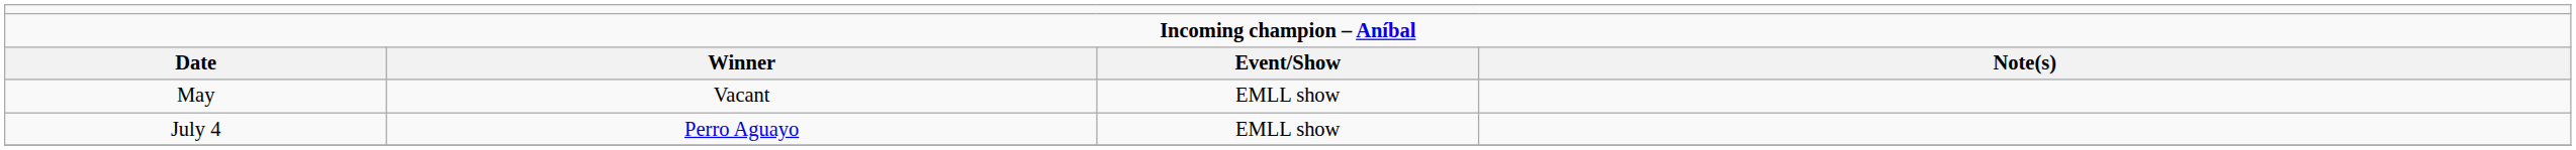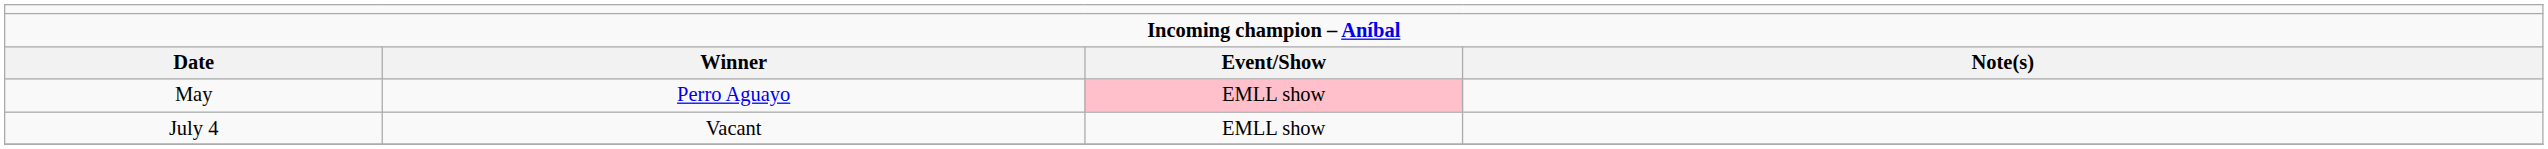 <table class="wikitable" style="text-align:center; width:100%;">
 <tr>
 <td colspan=5></td>
 </tr>
 <tr>
 <td colspan=5><strong>Incoming champion – <a href='#'>Aníbal</a></strong></td>
 </tr>
 <tr>
 <th width=14%>Date</th>
 <th width=26%>Winner</th>
 <th width=14%>Event/Show</th>
 <th width=40%>Note(s)</th>
 </tr>
 <tr>
 <td>May</td>
-<td>Vacant</td>
-<td>EMLL show</td>
+<td><a href='#'>Perro Aguayo</a></td>
+<td style="background: pink;">EMLL show</td>
 <td></td>
 </tr>
 <tr>
 <td>July 4</td>
-<td><a href='#'>Perro Aguayo</a></td>
+<td>Vacant</td>
 <td>EMLL show</td>
 <td></td>
 </tr>
 <tr>
 </tr>
 </table>
